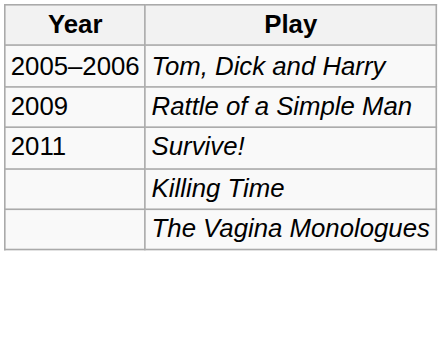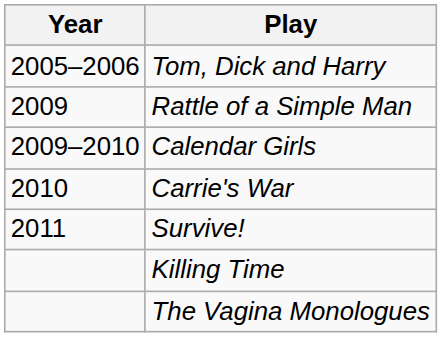 <table class="wikitable">
 <tr>
 <th>Year</th>
 <th>Play</th>
 </tr>
 <tr>
 <td>2005–2006</td>
 <td><em>Tom, Dick and Harry</em></td>
 </tr>
 <tr>
 <td>2009</td>
 <td><em>Rattle of a Simple Man</em></td>
 </tr>
 <tr>
+<td>2009–2010</td>
+<td><em>Calendar Girls</em></td>
+</tr>
+<tr>
+<td>2010</td>
+<td><em>Carrie's War</em></td>
+</tr>
+<tr>
 <td>2011</td>
 <td><em>Survive!</em></td>
 </tr>
 <tr>
 <td></td>
 <td><em>Killing Time</em></td>
 </tr>
 <tr>
 <td></td>
 <td><em>The Vagina Monologues</em></td>
 </tr>
 </table>
